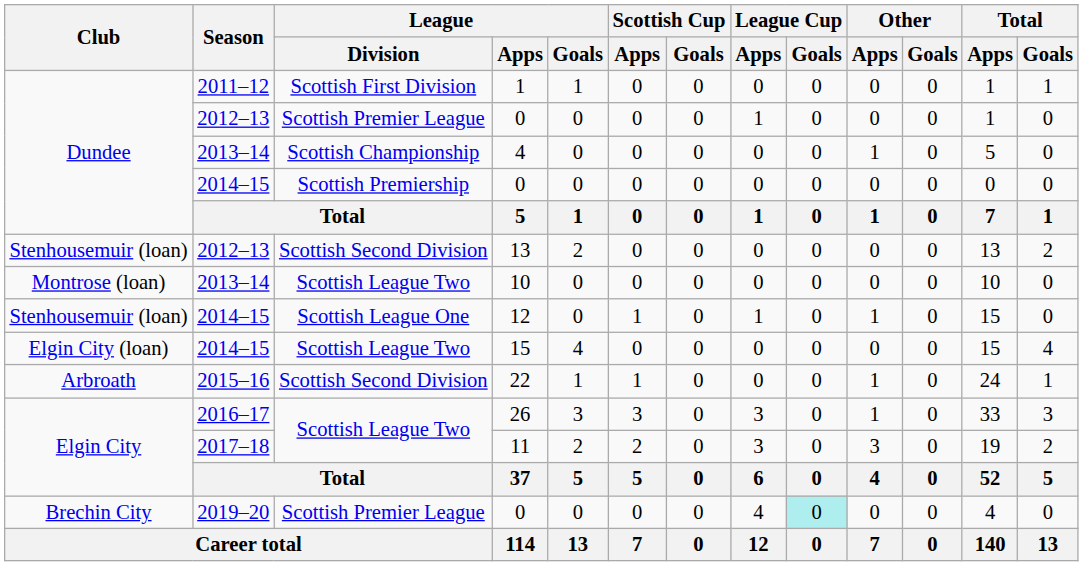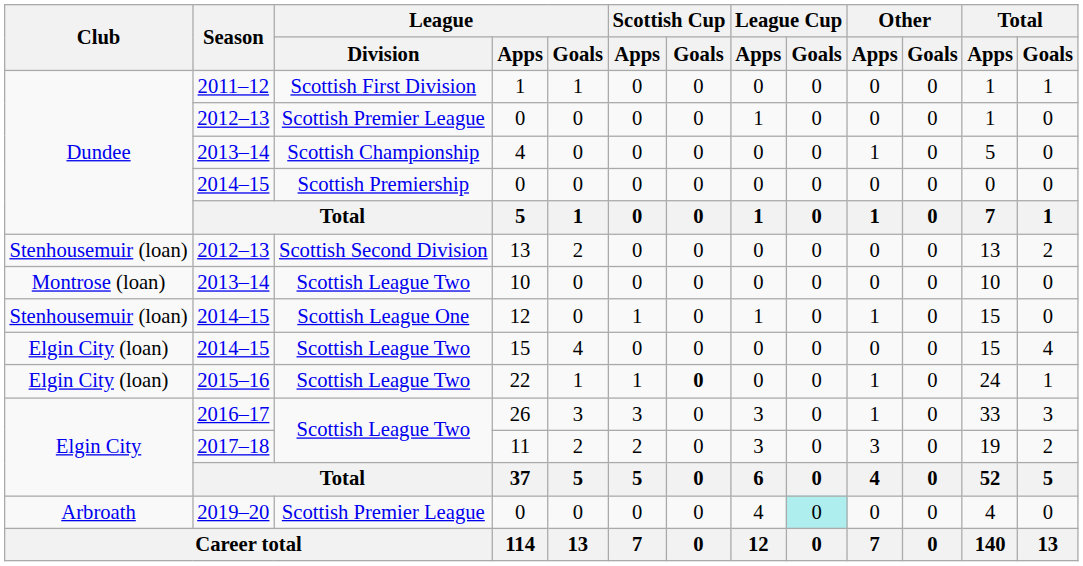 <table class="wikitable" style="text-align:center">
 <tr>
 <th rowspan=2>Club</th>
 <th rowspan=2>Season</th>
 <th colspan=3>League</th>
 <th colspan=2>Scottish Cup</th>
 <th colspan=2>League Cup</th>
 <th colspan=2>Other</th>
 <th colspan=2>Total</th>
 </tr>
 <tr>
 <th>Division</th>
 <th>Apps</th>
 <th>Goals</th>
 <th>Apps</th>
 <th>Goals</th>
 <th>Apps</th>
 <th>Goals</th>
 <th>Apps</th>
 <th>Goals</th>
 <th>Apps</th>
 <th>Goals</th>
 </tr>
 <tr>
 <td rowspan=5><a href='#'>Dundee</a></td>
 <td><a href='#'>2011–12</a></td>
 <td><a href='#'>Scottish First Division</a></td>
 <td>1</td>
 <td>1</td>
 <td>0</td>
 <td>0</td>
 <td>0</td>
 <td>0</td>
 <td>0</td>
 <td>0</td>
 <td>1</td>
 <td>1</td>
 </tr>
 <tr>
 <td><a href='#'>2012–13</a></td>
 <td><a href='#'>Scottish Premier League</a></td>
 <td>0</td>
 <td>0</td>
 <td>0</td>
 <td>0</td>
 <td>1</td>
 <td>0</td>
 <td>0</td>
 <td>0</td>
 <td>1</td>
 <td>0</td>
 </tr>
 <tr>
 <td><a href='#'>2013–14</a></td>
 <td><a href='#'>Scottish Championship</a></td>
 <td>4</td>
 <td>0</td>
 <td>0</td>
 <td>0</td>
 <td>0</td>
 <td>0</td>
 <td>1</td>
 <td>0</td>
 <td>5</td>
 <td>0</td>
 </tr>
 <tr>
 <td><a href='#'>2014–15</a></td>
 <td><a href='#'>Scottish Premiership</a></td>
 <td>0</td>
 <td>0</td>
 <td>0</td>
 <td>0</td>
 <td>0</td>
 <td>0</td>
 <td>0</td>
 <td>0</td>
 <td>0</td>
 <td>0</td>
 </tr>
 <tr>
 <th colspan="2">Total</th>
 <th>5</th>
 <th>1</th>
 <th>0</th>
 <th>0</th>
 <th>1</th>
 <th>0</th>
 <th>1</th>
 <th>0</th>
 <th>7</th>
 <th>1</th>
 </tr>
 <tr>
 <td><a href='#'>Stenhousemuir</a> (loan)</td>
 <td><a href='#'>2012–13</a></td>
 <td><a href='#'>Scottish Second Division</a></td>
 <td>13</td>
 <td>2</td>
 <td>0</td>
 <td>0</td>
 <td>0</td>
 <td>0</td>
 <td>0</td>
 <td>0</td>
 <td>13</td>
 <td>2</td>
 </tr>
 <tr>
 <td><a href='#'>Montrose</a> (loan)</td>
 <td><a href='#'>2013–14</a></td>
 <td><a href='#'>Scottish League Two</a></td>
 <td>10</td>
 <td>0</td>
 <td>0</td>
 <td>0</td>
 <td>0</td>
 <td>0</td>
 <td>0</td>
 <td>0</td>
 <td>10</td>
 <td>0</td>
 </tr>
 <tr>
 <td><a href='#'>Stenhousemuir</a> (loan)</td>
 <td><a href='#'>2014–15</a></td>
 <td><a href='#'>Scottish League One</a></td>
 <td>12</td>
 <td>0</td>
 <td>1</td>
 <td>0</td>
 <td>1</td>
 <td>0</td>
 <td>1</td>
 <td>0</td>
 <td>15</td>
 <td>0</td>
 </tr>
 <tr>
 <td><a href='#'>Elgin City</a> (loan)</td>
 <td><a href='#'>2014–15</a></td>
 <td><a href='#'>Scottish League Two</a></td>
 <td>15</td>
 <td>4</td>
 <td>0</td>
 <td>0</td>
 <td>0</td>
 <td>0</td>
 <td>0</td>
 <td>0</td>
 <td>15</td>
 <td>4</td>
 </tr>
 <tr>
-<td><a href='#'>Arbroath</a></td>
+<td><a href='#'>Elgin City</a> (loan)</td>
 <td><a href='#'>2015–16</a></td>
-<td><a href='#'>Scottish Second Division</a></td>
+<td><a href='#'>Scottish League Two</a></td>
 <td>22</td>
 <td>1</td>
 <td>1</td>
-<td>0</td>
+<td><strong>0</strong></td>
 <td>0</td>
 <td>0</td>
 <td>1</td>
 <td>0</td>
 <td>24</td>
 <td>1</td>
 </tr>
 <tr>
 <td rowspan="3"><a href='#'>Elgin City</a></td>
 <td><a href='#'>2016–17</a></td>
 <td rowspan="2"><a href='#'>Scottish League Two</a></td>
 <td>26</td>
 <td>3</td>
 <td>3</td>
 <td>0</td>
 <td>3</td>
 <td>0</td>
 <td>1</td>
 <td>0</td>
 <td>33</td>
 <td>3</td>
 </tr>
 <tr>
 <td><a href='#'>2017–18</a></td>
 <td>11</td>
 <td>2</td>
 <td>2</td>
 <td>0</td>
 <td>3</td>
 <td>0</td>
 <td>3</td>
 <td>0</td>
 <td>19</td>
 <td>2</td>
 </tr>
 <tr>
 <th colspan="2">Total</th>
 <th>37</th>
 <th>5</th>
 <th>5</th>
 <th>0</th>
 <th>6</th>
 <th>0</th>
 <th>4</th>
 <th>0</th>
 <th>52</th>
 <th>5</th>
 </tr>
 <tr>
-<td><a href='#'>Brechin City</a></td>
+<td><a href='#'>Arbroath</a></td>
 <td><a href='#'>2019–20</a></td>
 <td><a href='#'>Scottish Premier League</a></td>
 <td>0</td>
 <td>0</td>
 <td>0</td>
 <td>0</td>
 <td>4</td>
 <td style="background: paleturquoise;">0</td>
 <td>0</td>
 <td>0</td>
 <td>4</td>
 <td>0</td>
 </tr>
 <tr>
 <th colspan="3">Career total</th>
 <th>114</th>
 <th>13</th>
 <th>7</th>
 <th>0</th>
 <th>12</th>
 <th>0</th>
 <th>7</th>
 <th>0</th>
 <th>140</th>
 <th>13</th>
 </tr>
 </table>
